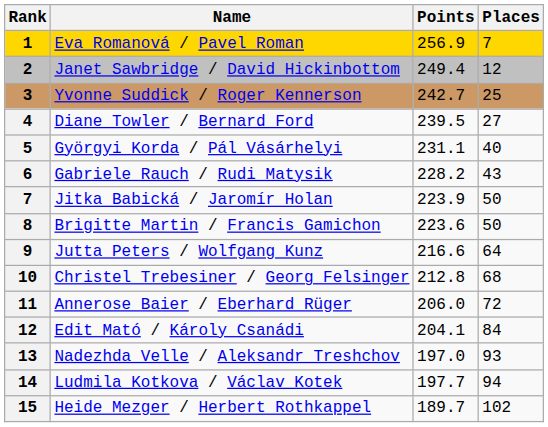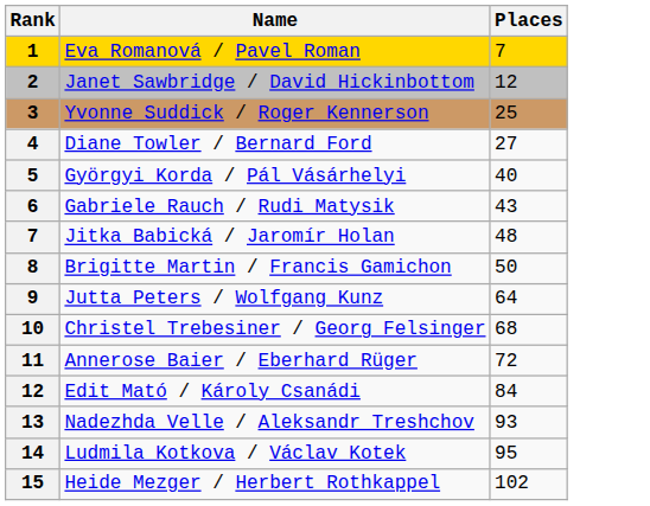 <table class="wikitable">
 <tr>
 <th>Rank</th>
 <th>Name</th>
-<th>Points</th>
 <th>Places</th>
 </tr>
 <tr bgcolor="gold">
 <td align="center"><strong>1</strong></td>
 <td> <a href='#'>Eva Romanová</a> / <a href='#'>Pavel Roman</a></td>
-<td>256.9</td>
 <td>7</td>
 </tr>
 <tr bgcolor="silver">
 <td align="center"><strong>2</strong></td>
 <td> <a href='#'>Janet Sawbridge</a> / <a href='#'>David Hickinbottom</a></td>
-<td>249.4</td>
 <td>12</td>
 </tr>
 <tr bgcolor="cc9966">
 <td align="center"><strong>3</strong></td>
 <td> <a href='#'>Yvonne Suddick</a> / <a href='#'>Roger Kennerson</a></td>
-<td>242.7</td>
 <td>25</td>
 </tr>
 <tr>
 <th>4</th>
 <td> <a href='#'>Diane Towler</a> / <a href='#'>Bernard Ford</a></td>
-<td>239.5</td>
 <td>27</td>
 </tr>
 <tr>
 <th>5</th>
 <td> <a href='#'>Györgyi Korda</a> / <a href='#'>Pál Vásárhelyi</a></td>
-<td>231.1</td>
 <td>40</td>
 </tr>
 <tr>
 <th>6</th>
 <td> <a href='#'>Gabriele Rauch</a> / <a href='#'>Rudi Matysik</a></td>
-<td>228.2</td>
 <td>43</td>
 </tr>
 <tr>
 <th>7</th>
 <td> <a href='#'>Jitka Babická</a> / <a href='#'>Jaromír Holan</a></td>
-<td>223.9</td>
-<td>50</td>
+<td>48</td>
 </tr>
 <tr>
 <th>8</th>
 <td> <a href='#'>Brigitte Martin</a> / <a href='#'>Francis Gamichon</a></td>
-<td>223.6</td>
 <td>50</td>
 </tr>
 <tr>
 <th>9</th>
 <td> <a href='#'>Jutta Peters</a> / <a href='#'>Wolfgang Kunz</a></td>
-<td>216.6</td>
 <td>64</td>
 </tr>
 <tr>
 <th>10</th>
 <td> <a href='#'>Christel Trebesiner</a> / <a href='#'>Georg Felsinger</a></td>
-<td>212.8</td>
 <td>68</td>
 </tr>
 <tr>
 <th>11</th>
 <td> <a href='#'>Annerose Baier</a> / <a href='#'>Eberhard Rüger</a></td>
-<td>206.0</td>
 <td>72</td>
 </tr>
 <tr>
 <th>12</th>
 <td> <a href='#'>Edit Mató</a> / <a href='#'>Károly Csanádi</a></td>
-<td>204.1</td>
 <td>84</td>
 </tr>
 <tr>
 <th>13</th>
 <td> <a href='#'>Nadezhda Velle</a> / <a href='#'>Aleksandr Treshchov</a></td>
-<td>197.0</td>
 <td>93</td>
 </tr>
 <tr>
 <th>14</th>
 <td> <a href='#'>Ludmila Kotkova</a> / <a href='#'>Václav Kotek</a></td>
-<td>197.7</td>
-<td>94</td>
+<td>95</td>
 </tr>
 <tr>
 <th>15</th>
 <td> <a href='#'>Heide Mezger</a> / <a href='#'>Herbert Rothkappel</a></td>
-<td>189.7</td>
 <td>102</td>
 </tr>
 </table>
